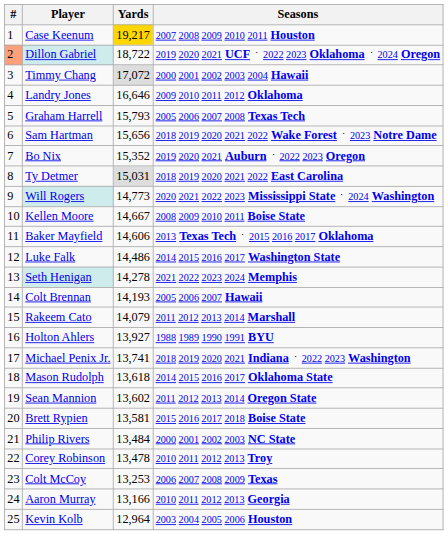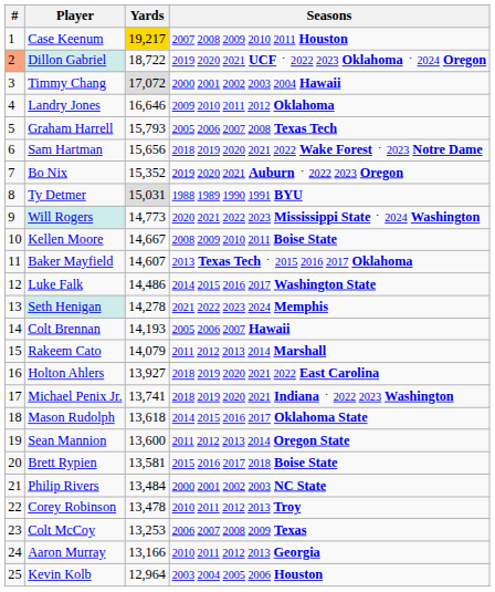 <table class="wikitable" style="font-size:90%; white-space: nowrap;">
 <tr>
 <th>#</th>
 <th>Player</th>
 <th>Yards</th>
 <th>Seasons</th>
 </tr>
 <tr>
 <td>1</td>
 <td><a href='#'>Case Keenum</a></td>
 <td style="background: #FFD700;">19,217</td>
 <td><small><a href='#'>2007</a> <a href='#'>2008</a> <a href='#'>2009</a> <a href='#'>2010</a> <a href='#'>2011</a></small> <strong><a href='#'>Houston</a></strong></td>
 </tr>
 <tr>
 <td style="background: lightsalmon;">2</td>
 <td style="background: #CFECEC;"><a href='#'>Dillon Gabriel</a></td>
 <td><abbr>18,722</abbr></td>
 <td><small><a href='#'>2019</a> <a href='#'>2020</a> <a href='#'>2021</a></small> <strong><a href='#'>UCF</a></strong> ᛫ <small><a href='#'>2022</a> <a href='#'>2023</a></small> <strong><a href='#'>Oklahoma</a></strong> ᛫ <small><a href='#'>2024</a></small> <strong><a href='#'>Oregon</a></strong></td>
 </tr>
 <tr>
 <td>3</td>
 <td><a href='#'>Timmy Chang</a></td>
 <td style="background: #DDDDDD;">17,072</td>
 <td><small><a href='#'>2000</a> <a href='#'>2001</a> <a href='#'>2002</a> <a href='#'>2003</a> <a href='#'>2004</a></small> <strong><a href='#'>Hawaii</a></strong></td>
 </tr>
 <tr>
 <td>4</td>
 <td><a href='#'>Landry Jones</a></td>
 <td>16,646</td>
 <td><small><a href='#'>2009</a> <a href='#'>2010</a> <a href='#'>2011</a> <a href='#'>2012</a></small> <strong><a href='#'>Oklahoma</a></strong></td>
 </tr>
 <tr>
 <td>5</td>
 <td><a href='#'>Graham Harrell</a></td>
 <td>15,793</td>
 <td><small><a href='#'>2005</a> <a href='#'>2006</a> <a href='#'>2007</a> <a href='#'>2008</a></small> <strong><a href='#'>Texas Tech</a></strong></td>
 </tr>
 <tr>
 <td>6</td>
 <td><a href='#'>Sam Hartman</a></td>
 <td><abbr>15,656</abbr></td>
 <td><small><a href='#'>2018</a> <a href='#'>2019</a> <a href='#'>2020</a> <a href='#'>2021</a> <a href='#'>2022</a></small> <strong><a href='#'>Wake Forest</a></strong> ᛫ <small><a href='#'>2023</a></small> <strong><a href='#'>Notre Dame</a></strong></td>
 </tr>
 <tr>
 <td>7</td>
 <td><a href='#'>Bo Nix</a></td>
 <td><abbr>15,352</abbr></td>
 <td><small><a href='#'>2019</a> <a href='#'>2020</a> <a href='#'>2021</a></small> <strong><a href='#'>Auburn</a></strong> ᛫ <small><a href='#'>2022</a> <a href='#'>2023</a></small> <strong><a href='#'>Oregon</a></strong></td>
 </tr>
 <tr>
 <td>8</td>
 <td><a href='#'>Ty Detmer</a></td>
 <td style="background: #DDDDDD;">15,031</td>
-<td><small><a href='#'>2018</a> <a href='#'>2019</a> <a href='#'>2020</a> <a href='#'>2021</a> <a href='#'>2022</a></small> <strong><a href='#'>East Carolina</a></strong></td>
+<td><small><a href='#'>1988</a> <a href='#'>1989</a> <a href='#'>1990</a> <a href='#'>1991</a></small> <strong><a href='#'>BYU</a></strong></td>
 </tr>
 <tr>
 <td>9</td>
 <td style="background: #CFECEC;"><a href='#'>Will Rogers</a></td>
 <td><abbr>14,773</abbr></td>
 <td><small><a href='#'>2020</a> <a href='#'>2021</a> <a href='#'>2022</a> <a href='#'>2023</a></small> <strong><a href='#'>Mississippi State</a></strong> ᛫ <small><a href='#'>2024</a></small> <strong><a href='#'>Washington</a></strong></td>
 </tr>
 <tr>
 <td>10</td>
 <td><a href='#'>Kellen Moore</a></td>
 <td>14,667</td>
 <td><small><a href='#'>2008</a> <a href='#'>2009</a> <a href='#'>2010</a> <a href='#'>2011</a></small> <strong><a href='#'>Boise State</a></strong></td>
 </tr>
 <tr>
 <td>11</td>
 <td><a href='#'>Baker Mayfield</a></td>
-<td><abbr>14,606</abbr></td>
+<td><abbr>14,607</abbr></td>
 <td><small><a href='#'>2013</a></small> <strong><a href='#'>Texas Tech</a></strong> ᛫ <small><a href='#'>2015</a> <a href='#'>2016</a> <a href='#'>2017</a></small> <strong><a href='#'>Oklahoma</a></strong></td>
 </tr>
 <tr>
 <td>12</td>
 <td><a href='#'>Luke Falk</a></td>
 <td>14,486</td>
 <td><small><a href='#'>2014</a> <a href='#'>2015</a> <a href='#'>2016</a> <a href='#'>2017</a></small> <strong><a href='#'>Washington State</a></strong></td>
 </tr>
 <tr>
 <td>13</td>
 <td style="background: #CFECEC;"><a href='#'>Seth Henigan</a></td>
 <td>14,278</td>
 <td><small><a href='#'>2021</a> <a href='#'>2022</a> <a href='#'>2023</a> <a href='#'>2024</a></small> <strong><a href='#'>Memphis</a></strong></td>
 </tr>
 <tr>
 <td>14</td>
 <td><a href='#'>Colt Brennan</a></td>
 <td>14,193</td>
 <td><small><a href='#'>2005</a> <a href='#'>2006</a> <a href='#'>2007</a></small> <strong><a href='#'>Hawaii</a></strong></td>
 </tr>
 <tr>
 <td>15</td>
 <td><a href='#'>Rakeem Cato</a></td>
 <td>14,079</td>
 <td><small><a href='#'>2011</a> <a href='#'>2012</a> <a href='#'>2013</a> <a href='#'>2014</a></small> <strong><a href='#'>Marshall</a></strong></td>
 </tr>
 <tr>
 <td>16</td>
 <td><a href='#'>Holton Ahlers</a></td>
 <td>13,927</td>
-<td><small><a href='#'>1988</a> <a href='#'>1989</a> <a href='#'>1990</a> <a href='#'>1991</a></small> <strong><a href='#'>BYU</a></strong></td>
+<td><small><a href='#'>2018</a> <a href='#'>2019</a> <a href='#'>2020</a> <a href='#'>2021</a> <a href='#'>2022</a></small> <strong><a href='#'>East Carolina</a></strong></td>
 </tr>
 <tr>
 <td>17</td>
 <td><a href='#'>Michael Penix Jr.</a></td>
 <td><abbr>13,741</abbr></td>
 <td><small><a href='#'>2018</a> <a href='#'>2019</a> <a href='#'>2020</a> <a href='#'>2021</a></small> <strong><a href='#'>Indiana</a></strong> ᛫ <small><a href='#'>2022</a> <a href='#'>2023</a></small> <strong><a href='#'>Washington</a></strong></td>
 </tr>
 <tr>
 <td>18</td>
 <td><a href='#'>Mason Rudolph</a></td>
 <td>13,618</td>
 <td><small><a href='#'>2014</a> <a href='#'>2015</a> <a href='#'>2016</a> <a href='#'>2017</a></small> <strong><a href='#'>Oklahoma State</a></strong></td>
 </tr>
 <tr>
 <td>19</td>
 <td><a href='#'>Sean Mannion</a></td>
-<td>13,602</td>
+<td>13,600</td>
 <td><small><a href='#'>2011</a> <a href='#'>2012</a> <a href='#'>2013</a> <a href='#'>2014</a></small> <strong><a href='#'>Oregon State</a></strong></td>
 </tr>
 <tr>
 <td>20</td>
 <td><a href='#'>Brett Rypien</a></td>
 <td>13,581</td>
 <td><small><a href='#'>2015</a> <a href='#'>2016</a> <a href='#'>2017</a> <a href='#'>2018</a></small> <strong><a href='#'>Boise State</a></strong></td>
 </tr>
 <tr>
 <td>21</td>
 <td><a href='#'>Philip Rivers</a></td>
 <td>13,484</td>
 <td><small><a href='#'>2000</a> <a href='#'>2001</a> <a href='#'>2002</a> <a href='#'>2003</a></small> <strong><a href='#'>NC State</a></strong></td>
 </tr>
 <tr>
 <td>22</td>
 <td><a href='#'>Corey Robinson</a></td>
 <td>13,478</td>
 <td><small><a href='#'>2010</a> <a href='#'>2011</a> <a href='#'>2012</a> <a href='#'>2013</a></small> <strong><a href='#'>Troy</a></strong></td>
 </tr>
 <tr>
 <td>23</td>
 <td><a href='#'>Colt McCoy</a></td>
 <td>13,253</td>
 <td><small><a href='#'>2006</a> <a href='#'>2007</a> <a href='#'>2008</a> <a href='#'>2009</a></small> <strong><a href='#'>Texas</a></strong></td>
 </tr>
 <tr>
 <td>24</td>
 <td><a href='#'>Aaron Murray</a></td>
 <td>13,166</td>
 <td><small><a href='#'>2010</a> <a href='#'>2011</a> <a href='#'>2012</a> <a href='#'>2013</a></small> <strong><a href='#'>Georgia</a></strong></td>
 </tr>
 <tr>
 <td>25</td>
 <td><a href='#'>Kevin Kolb</a></td>
 <td>12,964</td>
 <td><small><a href='#'>2003</a> <a href='#'>2004</a> <a href='#'>2005</a> <a href='#'>2006</a></small> <strong><a href='#'>Houston</a></strong></td>
 </tr>
 </table>
